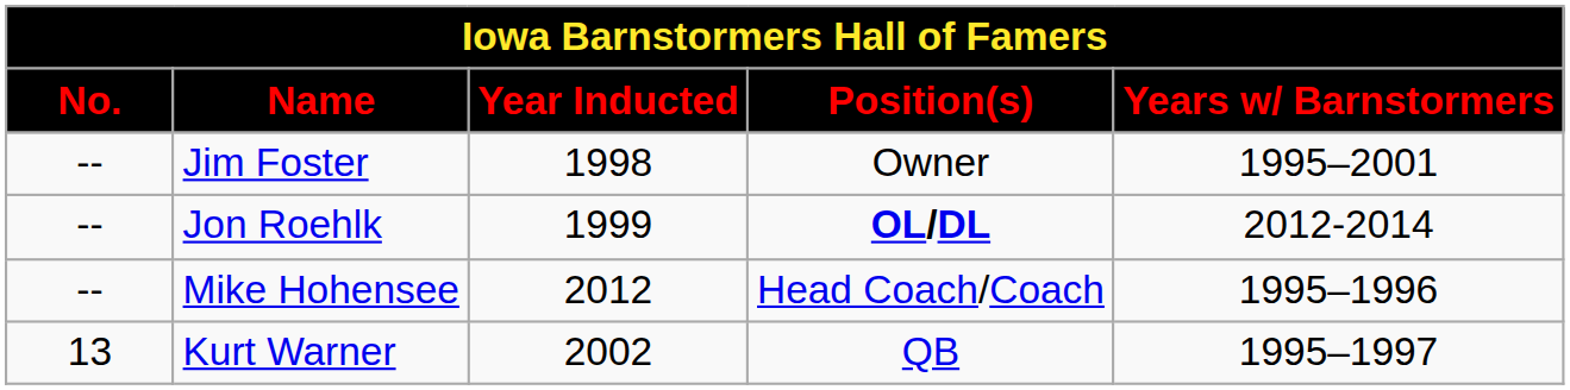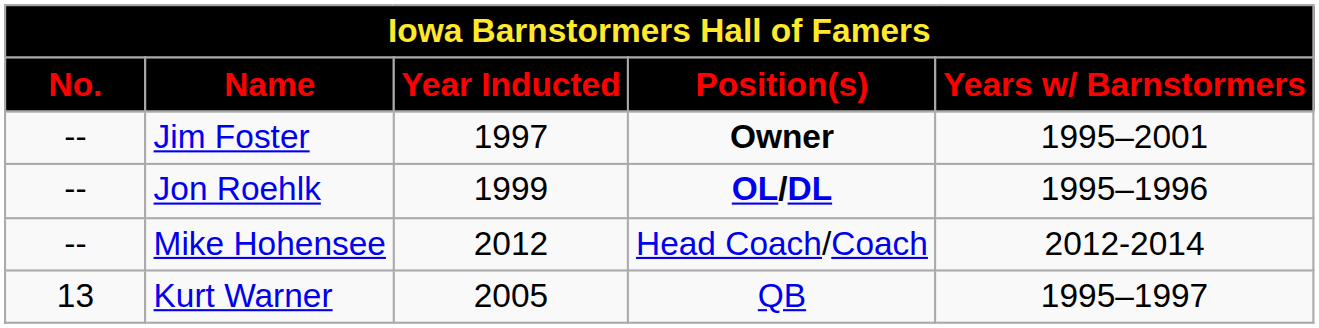 <table class="wikitable sortable">
 <tr>
 <td colspan="5"  style="background:#000; color:#ffe92b; text-align:center;"><strong>Iowa Barnstormers Hall of Famers</strong></td>
 </tr>
 <tr>
 <th style="width:60px; background:#000; color:red;">No.</th>
 <th style="background: #000; color: red">Name</th>
 <th style="background: #000; color: red">Year Inducted</th>
 <th style="background: #000; color: red">Position(s)</th>
 <th style="background: #000; color: red">Years w/ Barnstormers</th>
 </tr>
 <tr>
 <td style="text-align:center;">--</td>
 <td><a href='#'>Jim Foster</a></td>
-<td style="text-align:center;">1998</td>
-<td style="text-align:center;">Owner</td>
+<td style="text-align:center;">1997</td>
+<td style="text-align:center;"><strong>Owner</strong></td>
 <td style="text-align:center;">1995–2001</td>
 </tr>
 <tr>
 <td style="text-align:center;">--</td>
 <td><a href='#'>Jon Roehlk</a></td>
 <td style="text-align:center;">1999</td>
 <td style="text-align:center;"><strong><a href='#'>OL</a>/<a href='#'>DL</a></strong></td>
-<td style="text-align:center;">2012-2014</td>
+<td style="text-align:center;">1995–1996</td>
 </tr>
 <tr>
 <td style="text-align:center;">--</td>
 <td><a href='#'>Mike Hohensee</a></td>
 <td style="text-align:center;">2012</td>
 <td style="text-align:center;"><a href='#'>Head Coach</a>/<a href='#'>Coach</a></td>
-<td style="text-align:center;">1995–1996</td>
+<td style="text-align:center;">2012-2014</td>
 </tr>
 <tr>
 <td style="text-align:center;">13</td>
 <td><a href='#'>Kurt Warner</a></td>
-<td style="text-align:center;">2002</td>
+<td style="text-align:center;">2005</td>
 <td style="text-align:center;"><a href='#'>QB</a></td>
 <td style="text-align:center;">1995–1997</td>
 </tr>
 </table>
